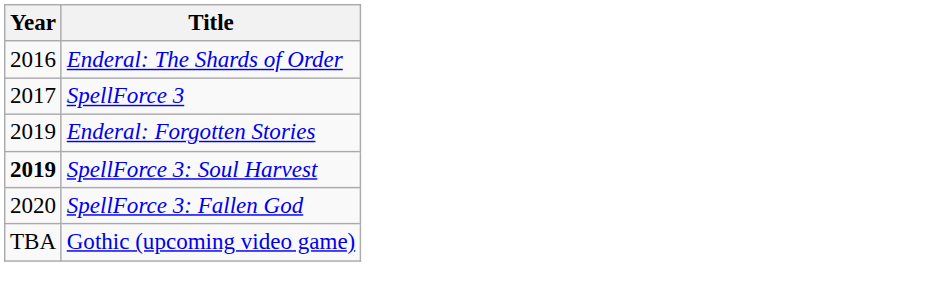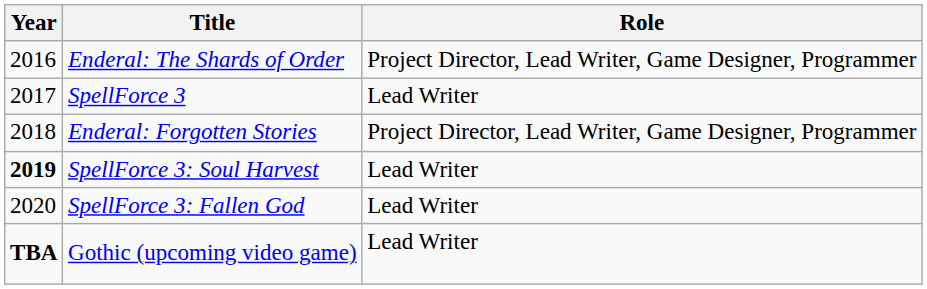 <table class="wikitable sortable">
 <tr>
 <th scope="col">Year</th>
 <th scope="col">Title</th>
+<th scope="col">Role</th>
 </tr>
 <tr>
 <td>2016</td>
 <td><em><a href='#'>Enderal: The Shards of Order</a></em></td>
+<td>Project Director, Lead Writer, Game Designer, Programmer</td>
 </tr>
 <tr>
 <td>2017</td>
 <td><em><a href='#'>SpellForce 3</a></em></td>
+<td>Lead Writer</td>
 </tr>
 <tr>
-<td>2019</td>
+<td>2018</td>
 <td><em><a href='#'>Enderal: Forgotten Stories</a></em></td>
+<td>Project Director, Lead Writer, Game Designer, Programmer</td>
 </tr>
 <tr>
 <td><strong>2019</strong></td>
 <td><em><a href='#'>SpellForce 3: Soul Harvest</a></em></td>
+<td>Lead Writer</td>
 </tr>
 <tr>
 <td>2020</td>
 <td><em><a href='#'>SpellForce 3: Fallen God</a></em></td>
+<td>Lead Writer</td>
 </tr>
 <tr>
-<td>TBA</td>
+<td><strong>TBA</strong></td>
 <td><a href='#'>Gothic (upcoming video game)</a></td>
+<td>Lead Writer<blockquote></blockquote></td>
 </tr>
 </table>
